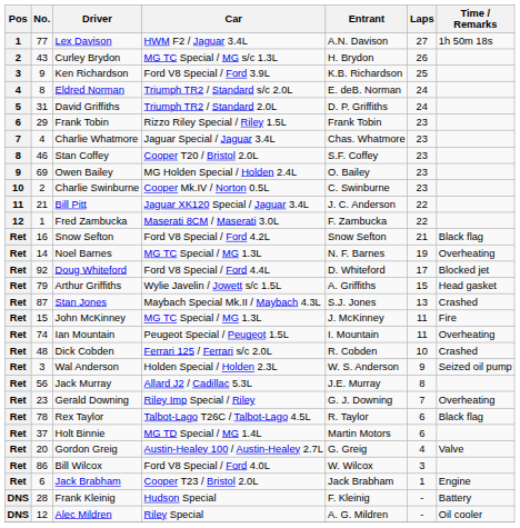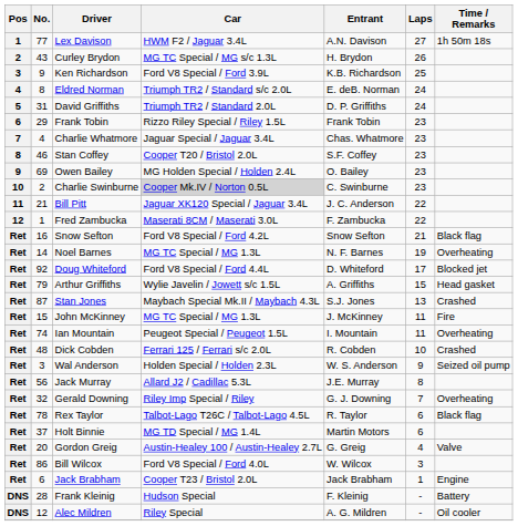 <table class="wikitable sortable" style="font-size: 95%;">
 <tr>
 <th>Pos</th>
 <th>No.</th>
 <th>Driver</th>
 <th>Car</th>
 <th>Entrant</th>
 <th>Laps</th>
 <th>Time / <br> Remarks </th>
 </tr>
 <tr>
 <th>1</th>
 <td align="center">77</td>
 <td> <a href='#'>Lex Davison</a></td>
 <td><a href='#'>HWM</a> F2 / <a href='#'>Jaguar</a> 3.4L</td>
 <td>A.N. Davison</td>
 <td align="center">27</td>
 <td>1h 50m 18s</td>
 </tr>
 <tr>
 <th>2</th>
 <td align="center">43</td>
 <td> Curley Brydon</td>
 <td><a href='#'>MG TC</a> Special / <a href='#'>MG</a> s/c 1.3L</td>
 <td>H. Brydon</td>
 <td align="center">26</td>
 <td></td>
 </tr>
 <tr>
 <th>3</th>
 <td align="center">9</td>
 <td> Ken Richardson</td>
 <td>Ford V8 Special / <a href='#'>Ford</a> 3.9L</td>
 <td>K.B. Richardson</td>
 <td align="center">25</td>
 <td></td>
 </tr>
 <tr>
 <th>4</th>
 <td align="center">8</td>
 <td> <a href='#'>Eldred Norman</a></td>
 <td><a href='#'>Triumph TR2</a> / <a href='#'>Standard</a> s/c 2.0L</td>
 <td>E. deB. Norman</td>
 <td align="center">24</td>
 <td></td>
 </tr>
 <tr>
 <th>5</th>
 <td align="center">31</td>
 <td> David Griffiths</td>
 <td><a href='#'>Triumph TR2</a> / <a href='#'>Standard</a> 2.0L</td>
 <td>D. P. Griffiths</td>
 <td align="center">24</td>
 <td></td>
 </tr>
 <tr>
 <th>6</th>
 <td align="center">29</td>
 <td> Frank Tobin</td>
 <td>Rizzo Riley Special / <a href='#'>Riley</a> 1.5L</td>
 <td>Frank Tobin</td>
 <td align="center">23</td>
 <td></td>
 </tr>
 <tr>
 <th>7</th>
 <td align="center">4</td>
 <td> Charlie Whatmore</td>
 <td>Jaguar Special / <a href='#'>Jaguar</a> 3.4L</td>
 <td>Chas. Whatmore</td>
 <td align="center">23</td>
 <td></td>
 </tr>
 <tr>
 <th>8</th>
 <td align="center">46</td>
 <td> Stan Coffey</td>
 <td><a href='#'>Cooper</a> T20 / <a href='#'>Bristol</a> 2.0L</td>
 <td>S.F. Coffey</td>
 <td align="center">23</td>
 <td></td>
 </tr>
 <tr>
 <th>9</th>
 <td align="center">69</td>
 <td> Owen Bailey</td>
 <td>MG Holden Special / <a href='#'>Holden</a> 2.4L</td>
 <td>O. Bailey</td>
 <td align="center">23</td>
 <td></td>
 </tr>
 <tr>
 <th>10</th>
 <td align="center">2</td>
 <td> Charlie Swinburne</td>
-<td><a href='#'>Cooper</a> Mk.IV / <a href='#'>Norton</a> 0.5L</td>
+<td style="background: lightgrey;"><a href='#'>Cooper</a> Mk.IV / <a href='#'>Norton</a> 0.5L</td>
 <td>C. Swinburne</td>
 <td align="center">23</td>
 <td></td>
 </tr>
 <tr>
 <th>11</th>
 <td align="center">21</td>
 <td> <a href='#'>Bill Pitt</a></td>
 <td><a href='#'>Jaguar XK120</a> Special / <a href='#'>Jaguar</a> 3.4L</td>
 <td>J. C. Anderson</td>
 <td align="center">22</td>
 <td></td>
 </tr>
 <tr>
 <th>12</th>
 <td align="center">1</td>
 <td> Fred Zambucka</td>
 <td><a href='#'>Maserati 8CM</a> / <a href='#'>Maserati</a> 3.0L</td>
 <td>F. Zambucka</td>
 <td align="center">22</td>
 <td></td>
 </tr>
 <tr>
 <th>Ret</th>
 <td align="center">16</td>
 <td> Snow Sefton</td>
 <td>Ford V8 Special / <a href='#'>Ford</a> 4.2L</td>
 <td>Snow Sefton</td>
 <td align="center">21</td>
 <td>Black flag</td>
 </tr>
 <tr>
 <th>Ret</th>
 <td align="center">14</td>
 <td> Noel Barnes</td>
 <td><a href='#'>MG TC</a> Special / <a href='#'>MG</a> 1.3L</td>
 <td>N. F. Barnes</td>
 <td align="center">19</td>
 <td>Overheating</td>
 </tr>
 <tr>
 <th>Ret</th>
 <td align="center">92</td>
 <td> <a href='#'>Doug Whiteford</a></td>
 <td>Ford V8 Special / <a href='#'>Ford</a> 4.4L</td>
 <td>D. Whiteford</td>
 <td align="center">17</td>
 <td>Blocked jet</td>
 </tr>
 <tr>
 <th>Ret</th>
 <td align="center">79</td>
 <td> Arthur Griffiths</td>
 <td>Wylie Javelin / <a href='#'>Jowett</a> s/c 1.5L</td>
 <td>A. Griffiths</td>
 <td align="center">15</td>
 <td>Head gasket</td>
 </tr>
 <tr>
 <th>Ret</th>
 <td align="center">87</td>
 <td> <a href='#'>Stan Jones</a></td>
 <td>Maybach Special Mk.II / <a href='#'>Maybach</a> 4.3L</td>
 <td>S.J. Jones</td>
 <td align="center">13</td>
 <td>Crashed</td>
 </tr>
 <tr>
 <th>Ret</th>
 <td align="center">15</td>
 <td> John McKinney</td>
 <td><a href='#'>MG TC</a> Special / <a href='#'>MG</a> 1.3L</td>
 <td>J. McKinney</td>
 <td align="center">11</td>
 <td>Fire</td>
 </tr>
 <tr>
 <th>Ret</th>
 <td align="center">74</td>
 <td> Ian Mountain</td>
 <td>Peugeot Special / <a href='#'>Peugeot</a> 1.5L</td>
 <td>I. Mountain</td>
 <td align="center">11</td>
 <td>Overheating</td>
 </tr>
 <tr>
 <th>Ret</th>
 <td align="center">48</td>
 <td> Dick Cobden</td>
 <td><a href='#'>Ferrari 125</a> / <a href='#'>Ferrari</a> s/c 2.0L</td>
 <td>R. Cobden</td>
 <td align="center">10</td>
 <td>Crashed</td>
 </tr>
 <tr>
 <th>Ret</th>
 <td align="center">3</td>
 <td> Wal Anderson</td>
 <td>Holden Special / <a href='#'>Holden</a> 2.3L</td>
 <td>W. S. Anderson</td>
 <td align="center">9</td>
 <td>Seized oil pump</td>
 </tr>
 <tr>
 <th>Ret</th>
 <td align="center">56</td>
 <td> Jack Murray</td>
 <td><a href='#'>Allard J2</a> / <a href='#'>Cadillac</a> 5.3L</td>
 <td>J.E. Murray</td>
 <td align="center">8</td>
 <td></td>
 </tr>
 <tr>
 <th>Ret</th>
-<td align="center">23</td>
+<td align="center">32</td>
 <td> Gerald Downing</td>
 <td><a href='#'>Riley Imp</a> Special / <a href='#'>Riley</a></td>
 <td>G. J. Downing</td>
 <td align="center">7</td>
 <td>Overheating</td>
 </tr>
 <tr>
 <th>Ret</th>
 <td align="center">78</td>
 <td> Rex Taylor</td>
 <td><a href='#'>Talbot-Lago</a> T26C / <a href='#'>Talbot-Lago</a> 4.5L</td>
 <td>R. Taylor</td>
 <td align="center">6</td>
 <td>Black flag</td>
 </tr>
 <tr>
 <th>Ret</th>
 <td align="center">37</td>
 <td> Holt Binnie </td>
 <td><a href='#'>MG TD</a> Special / <a href='#'>MG</a> 1.4L</td>
 <td>Martin Motors</td>
 <td align="center">6</td>
 <td></td>
 </tr>
 <tr>
 <th>Ret</th>
 <td align="center">20</td>
 <td> Gordon Greig</td>
 <td><a href='#'>Austin-Healey 100</a> / <a href='#'>Austin-Healey</a> 2.7L</td>
 <td>G. Greig</td>
 <td align="center">4</td>
 <td>Valve</td>
 </tr>
 <tr>
 <th>Ret</th>
 <td align="center">86</td>
 <td> Bill Wilcox</td>
 <td>Ford V8 Special / <a href='#'>Ford</a> 4.0L</td>
 <td>W. Wilcox</td>
 <td align="center">3</td>
 <td></td>
 </tr>
 <tr>
 <th>Ret</th>
 <td align="center">6</td>
 <td> <a href='#'>Jack Brabham</a></td>
 <td><a href='#'>Cooper</a> T23 / <a href='#'>Bristol</a> 2.0L</td>
 <td>Jack Brabham</td>
 <td align="center">1</td>
 <td>Engine</td>
 </tr>
 <tr>
 <th>DNS </th>
 <td align="center">28 </td>
 <td> Frank Kleinig </td>
 <td><a href='#'>Hudson</a> Special </td>
 <td>F. Kleinig </td>
 <td align="center">-</td>
 <td>Battery </td>
 </tr>
 <tr>
 <th>DNS </th>
 <td align="center">12 </td>
 <td> <a href='#'>Alec Mildren</a></td>
 <td><a href='#'>Riley</a> Special </td>
 <td>A. G. Mildren </td>
 <td align="center">-</td>
 <td>Oil cooler </td>
 </tr>
 <tr>
 </tr>
 </table>
